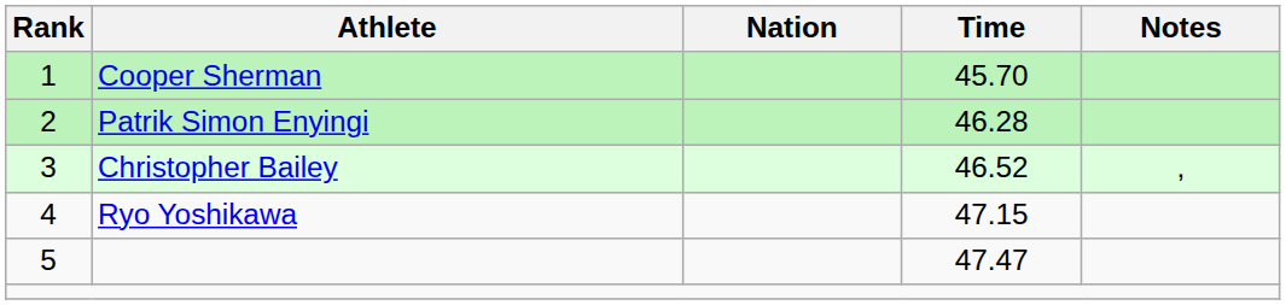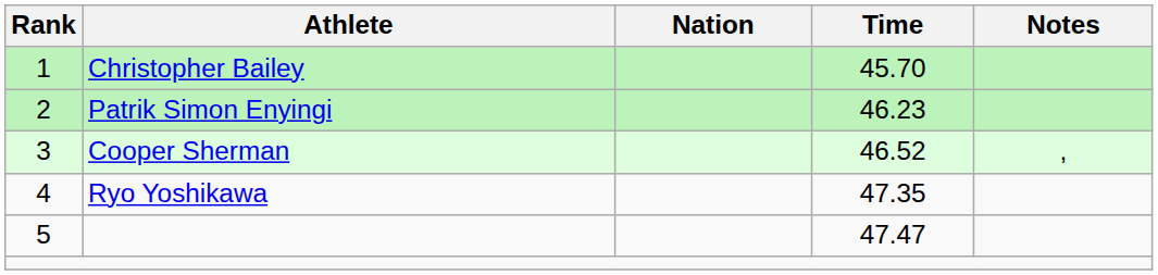 <table class="wikitable sortable" style="text-align:center;width: 55%;">
 <tr>
 <th scope="col" style="width: 10px;">Rank</th>
 <th scope="col">Athlete</th>
 <th scope="col">Nation</th>
 <th scope="col">Time</th>
 <th scope="col">Notes</th>
 </tr>
 <tr bgcolor=bbf3bb>
 <td>1</td>
-<td align=left><a href='#'>Cooper Sherman</a></td>
+<td align=left><a href='#'>Christopher Bailey</a></td>
 <td align=left></td>
 <td>45.70</td>
 <td></td>
 </tr>
 <tr bgcolor=bbf3bb>
 <td>2</td>
 <td align=left><a href='#'>Patrik Simon Enyingi</a></td>
 <td align=left></td>
-<td>46.28</td>
+<td>46.23</td>
 <td></td>
 </tr>
 <tr bgcolor=ddffdd>
 <td>3</td>
-<td align=left><a href='#'>Christopher Bailey</a></td>
+<td align=left><a href='#'>Cooper Sherman</a></td>
 <td align=left></td>
 <td>46.52</td>
 <td>, </td>
 </tr>
 <tr>
 <td>4</td>
 <td align=left><a href='#'>Ryo Yoshikawa</a></td>
 <td align=left></td>
-<td>47.15</td>
+<td>47.35</td>
 <td></td>
 </tr>
 <tr>
 <td>5</td>
 <td align=left></td>
 <td align=left></td>
 <td>47.47</td>
 <td></td>
 </tr>
 <tr class="sortbottom">
 <td colspan="5"></td>
 </tr>
 </table>
